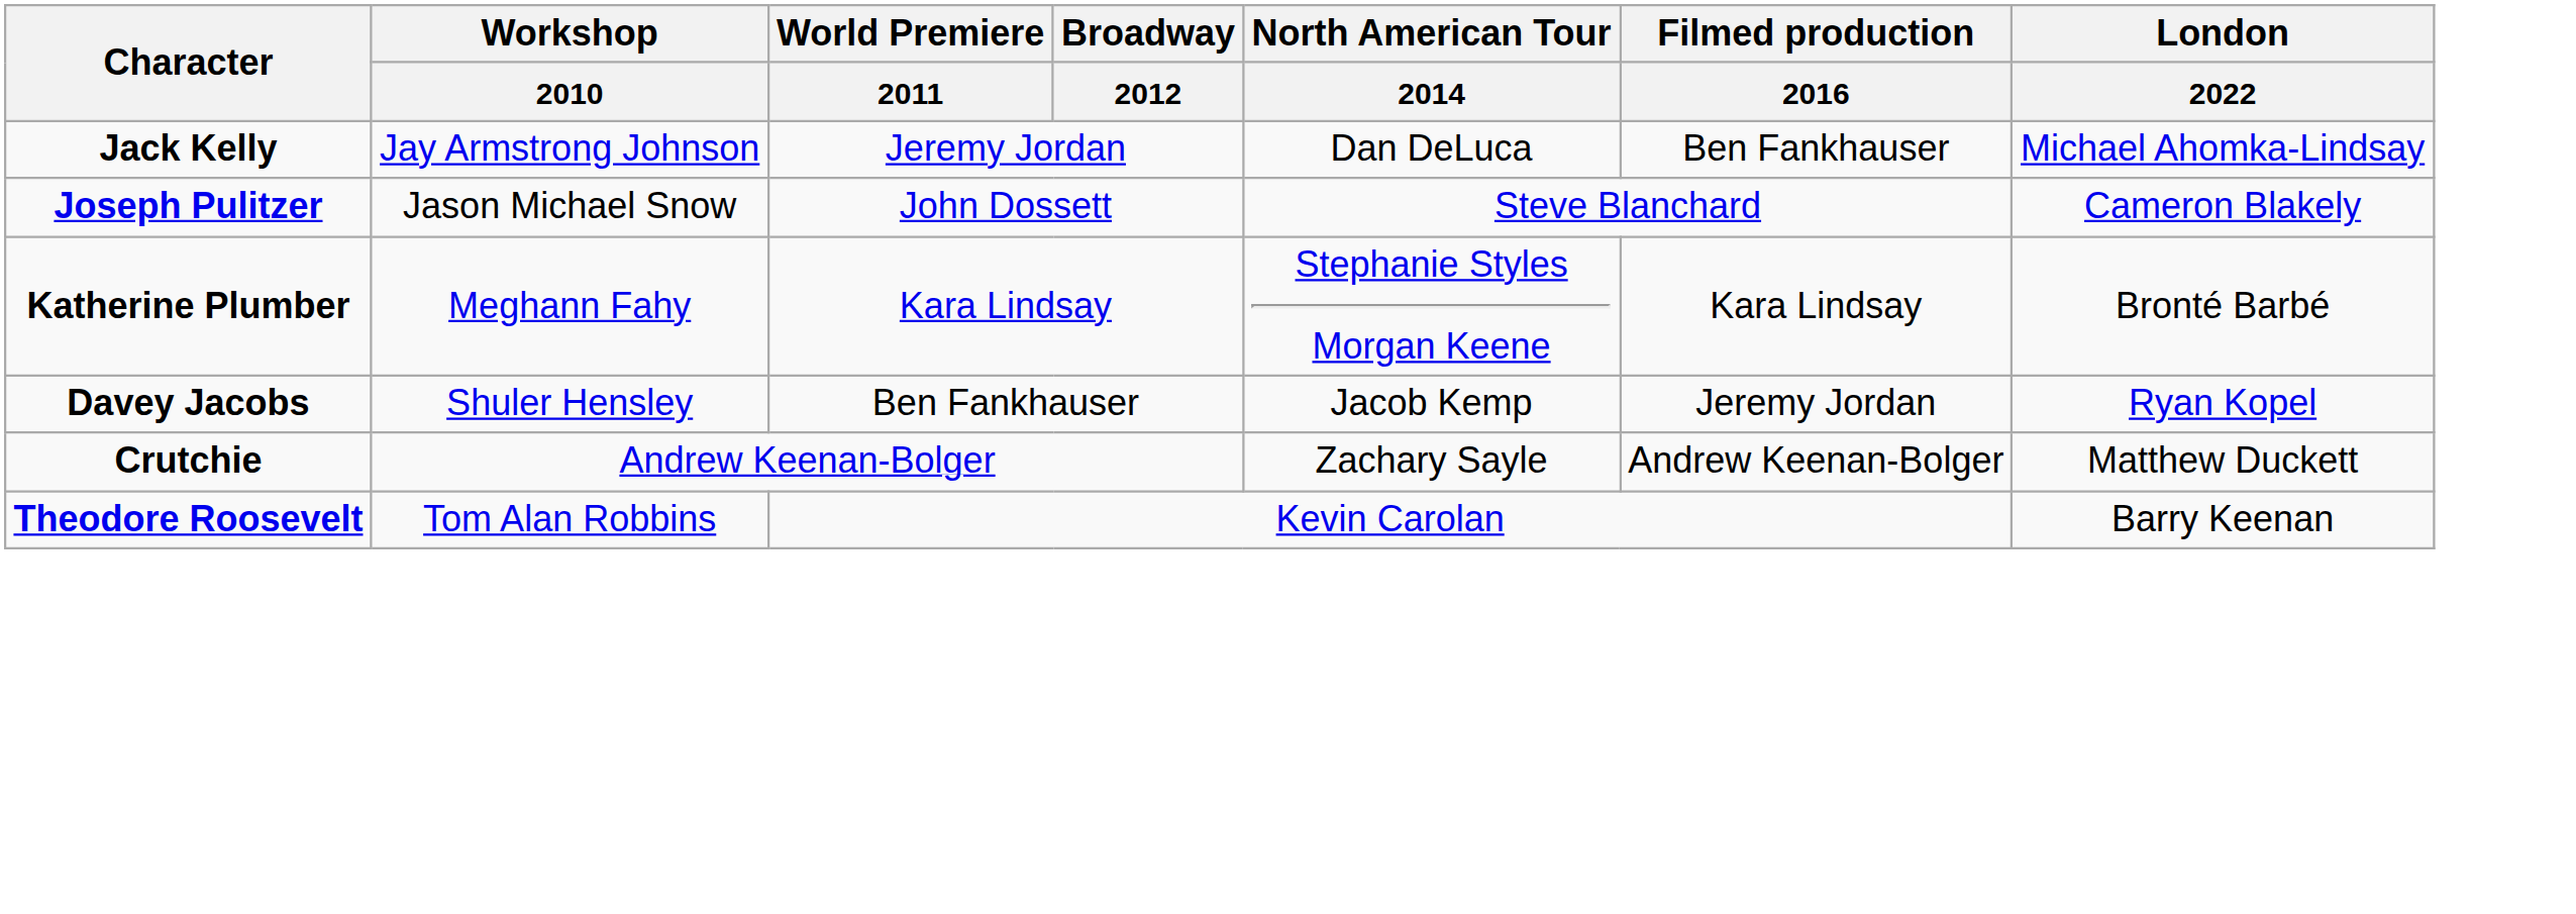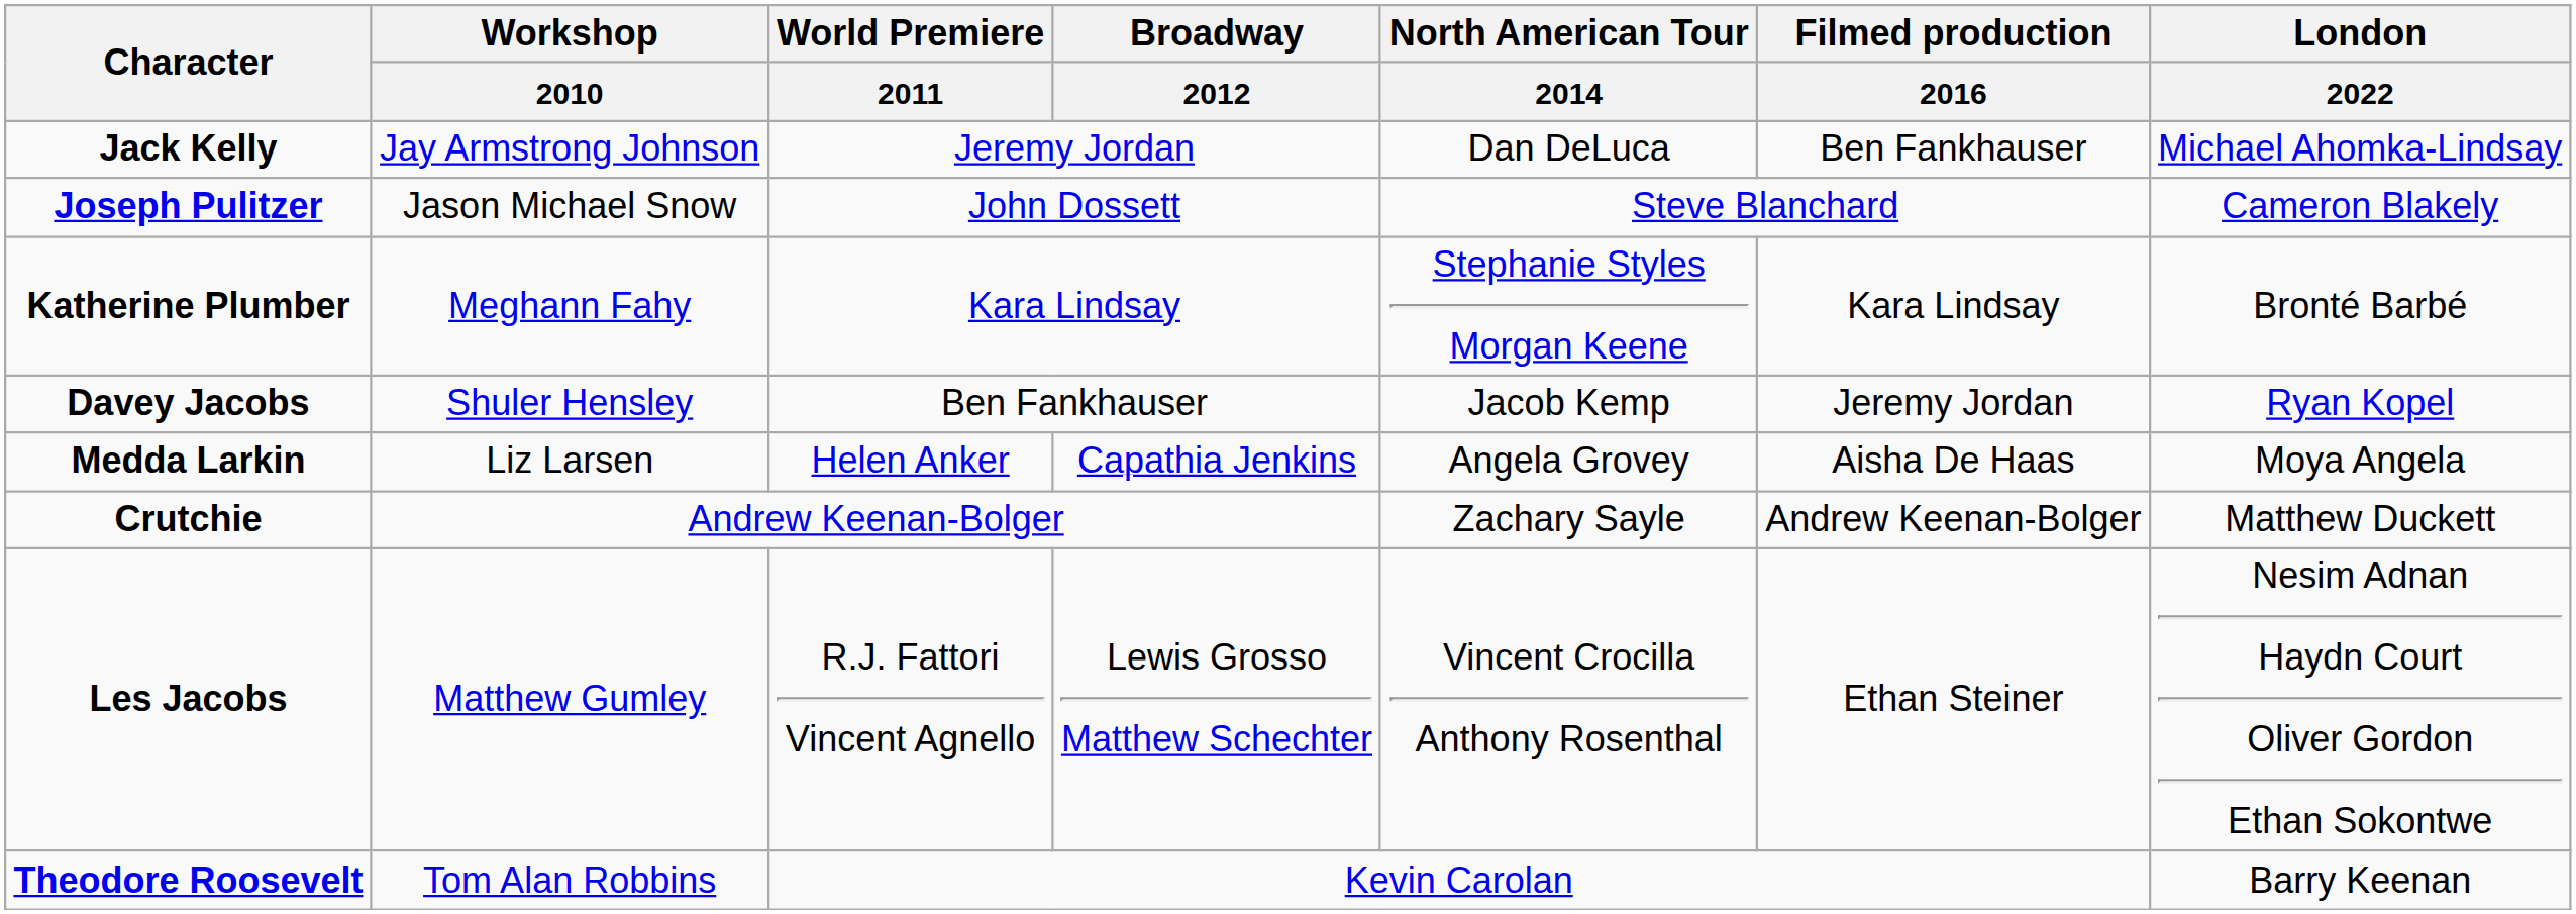 <table class="wikitable" "width=210">
 <tr>
 <th rowspan="2">Character</th>
 <th>Workshop</th>
 <th>World Premiere</th>
 <th>Broadway</th>
 <th>North American Tour</th>
 <th>Filmed production</th>
 <th>London</th>
 </tr>
 <tr>
 <th><small>2010</small></th>
 <th><small>2011</small></th>
 <th><small>2012</small></th>
 <th><small>2014</small></th>
 <th><small>2016</small></th>
 <th><small>2022</small></th>
 </tr>
 <tr>
 <td align="center"><strong>Jack Kelly</strong></td>
 <td align="center"><a href='#'>Jay Armstrong Johnson</a></td>
 <td align="center" colspan="2"><a href='#'>Jeremy Jordan</a></td>
 <td align=center>Dan DeLuca</td>
 <td align=center>Ben Fankhauser</td>
 <td align=center><a href='#'>Michael Ahomka-Lindsay</a></td>
 </tr>
 <tr>
 <td align="center"><strong><a href='#'>Joseph Pulitzer</a></strong></td>
 <td align="center">Jason Michael Snow</td>
 <td align="center" colspan="2"><a href='#'>John Dossett</a></td>
 <td colspan=2 align="center"><a href='#'>Steve Blanchard</a></td>
 <td align=center><a href='#'>Cameron Blakely</a></td>
 </tr>
 <tr>
 <td align="center"><strong>Katherine Plumber</strong></td>
 <td align="center"><a href='#'>Meghann Fahy</a></td>
 <td align="center" colspan="2"><a href='#'>Kara Lindsay</a></td>
 <td align="center"><a href='#'>Stephanie Styles</a><hr><a href='#'>Morgan Keene</a></td>
 <td align=center>Kara Lindsay</td>
 <td align=center>Bronté Barbé</td>
 </tr>
 <tr>
 <td align="center"><strong>Davey Jacobs</strong></td>
 <td align="center"><a href='#'>Shuler Hensley</a></td>
 <td align="center" colspan="2">Ben Fankhauser</td>
 <td align="center">Jacob Kemp</td>
 <td align=center>Jeremy Jordan</td>
 <td align=center><a href='#'>Ryan Kopel</a></td>
 </tr>
 <tr>
+<td align="center"><strong>Medda Larkin</strong></td>
+<td align="center">Liz Larsen</td>
+<td align="center"><a href='#'>Helen Anker</a></td>
+<td align="center"><a href='#'>Capathia Jenkins</a></td>
+<td align="center">Angela Grovey</td>
+<td align=center>Aisha De Haas</td>
+<td align=center>Moya Angela</td>
+</tr>
+<tr>
 <td align="center"><strong>Crutchie</strong></td>
 <td align="center" colspan= "3"><a href='#'>Andrew Keenan-Bolger</a></td>
 <td align="center">Zachary Sayle</td>
 <td align=center>Andrew Keenan-Bolger</td>
 <td align=center>Matthew Duckett</td>
+</tr>
+<tr>
+<td align="center"><strong>Les Jacobs</strong></td>
+<td align="center"><a href='#'>Matthew Gumley</a></td>
+<td align="center">R.J. Fattori<hr>Vincent Agnello</td>
+<td align="center">Lewis Grosso<hr><a href='#'>Matthew Schechter</a></td>
+<td align="center">Vincent Crocilla<hr>Anthony Rosenthal</td>
+<td align=center>Ethan Steiner</td>
+<td align=center>Nesim Adnan<hr>Haydn Court<hr>Oliver Gordon<hr>Ethan Sokontwe</td>
 </tr>
 <tr>
 <td align="center"><strong><a href='#'>Theodore Roosevelt</a></strong></td>
 <td align="center"><a href='#'>Tom Alan Robbins</a></td>
 <td colspan="4" align="center"><a href='#'>Kevin Carolan</a></td>
 <td align=center>Barry Keenan</td>
 </tr>
 </table>
